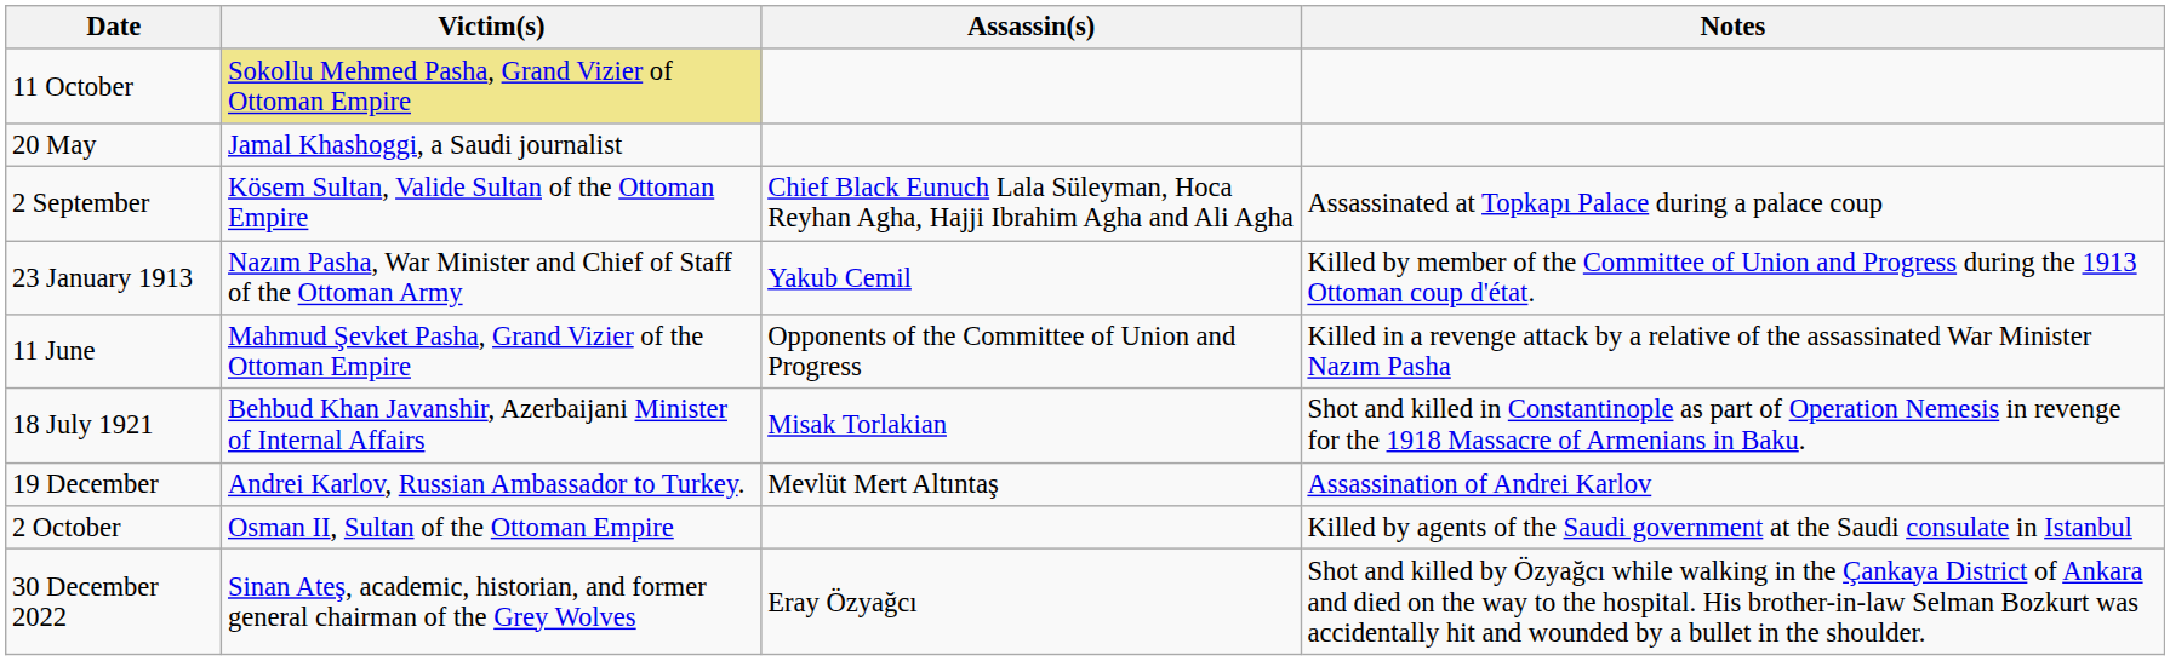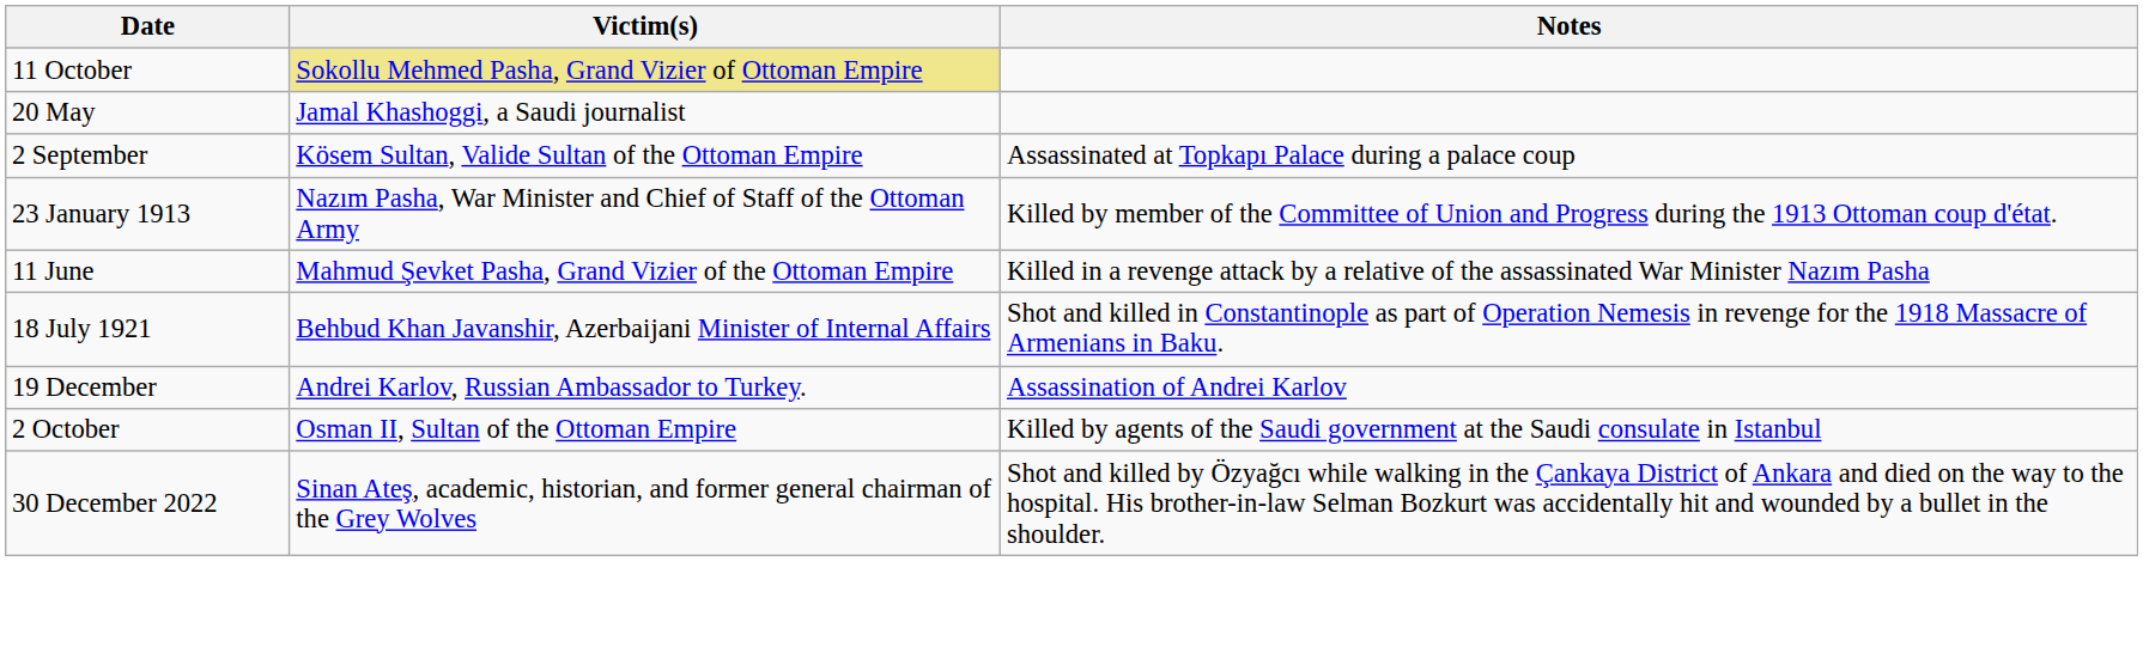 <table class="wikitable sortable" style="width:100%">
 <tr>
 <th style="width:10%">Date</th>
 <th style="width:25%">Victim(s)</th>
-<th style="width:25%">Assassin(s)</th>
 <th style="width:40%">Notes</th>
 </tr>
 <tr>
 <td>11 October </td>
 <td style="background: khaki;"><a href='#'>Sokollu Mehmed Pasha</a>, <a href='#'>Grand Vizier</a> of <a href='#'>Ottoman Empire</a></td>
 <td></td>
-<td></td>
 </tr>
 <tr>
 <td>20 May </td>
 <td><a href='#'>Jamal Khashoggi</a>, a Saudi journalist</td>
 <td></td>
-<td></td>
 </tr>
 <tr>
 <td>2 September </td>
 <td><a href='#'>Kösem Sultan</a>, <a href='#'>Valide Sultan</a> of the <a href='#'>Ottoman Empire</a></td>
-<td><a href='#'>Chief Black Eunuch</a> Lala Süleyman, Hoca Reyhan Agha, Hajji Ibrahim Agha and Ali Agha</td>
 <td>Assassinated at <a href='#'>Topkapı Palace</a> during a palace coup</td>
 </tr>
 <tr>
 <td>23 January 1913</td>
 <td><a href='#'>Nazım Pasha</a>, War Minister and Chief of Staff of the <a href='#'>Ottoman Army</a></td>
-<td><a href='#'>Yakub Cemil</a></td>
 <td>Killed by member of the <a href='#'>Committee of Union and Progress</a> during the <a href='#'>1913 Ottoman coup d'état</a>.</td>
 </tr>
 <tr>
 <td>11 June </td>
 <td><a href='#'>Mahmud Şevket Pasha</a>, <a href='#'>Grand Vizier</a> of the <a href='#'>Ottoman Empire</a></td>
-<td>Opponents of the Committee of Union and Progress</td>
 <td>Killed in a revenge attack by a relative of the assassinated War Minister <a href='#'>Nazım Pasha</a></td>
 </tr>
 <tr>
 <td>18 July 1921</td>
 <td><a href='#'>Behbud Khan Javanshir</a>, Azerbaijani <a href='#'>Minister of Internal Affairs</a></td>
-<td><a href='#'>Misak Torlakian</a></td>
 <td>Shot and killed in <a href='#'>Constantinople</a> as part of <a href='#'>Operation Nemesis</a> in revenge for the <a href='#'>1918 Massacre of Armenians in Baku</a>.</td>
 </tr>
 <tr>
 <td>19 December </td>
 <td><a href='#'>Andrei Karlov</a>, <a href='#'>Russian Ambassador to Turkey</a>.</td>
-<td>Mevlüt Mert Altıntaş</td>
 <td><a href='#'>Assassination of Andrei Karlov</a></td>
 </tr>
 <tr>
 <td>2 October </td>
 <td><a href='#'>Osman II</a>, <a href='#'>Sultan</a> of the <a href='#'>Ottoman Empire</a></td>
-<td></td>
 <td>Killed by agents of the <a href='#'>Saudi government</a> at the Saudi <a href='#'>consulate</a> in <a href='#'>Istanbul</a></td>
 </tr>
 <tr>
 <td>30 December 2022</td>
 <td><a href='#'>Sinan Ateş</a>, academic, historian, and former general chairman of the <a href='#'>Grey Wolves</a></td>
-<td>Eray Özyağcı</td>
 <td>Shot and killed by Özyağcı while walking in the <a href='#'>Çankaya District</a> of <a href='#'>Ankara</a> and died on the way to the hospital. His brother-in-law Selman Bozkurt was accidentally hit and wounded by a bullet in the shoulder.</td>
 </tr>
 </table>
